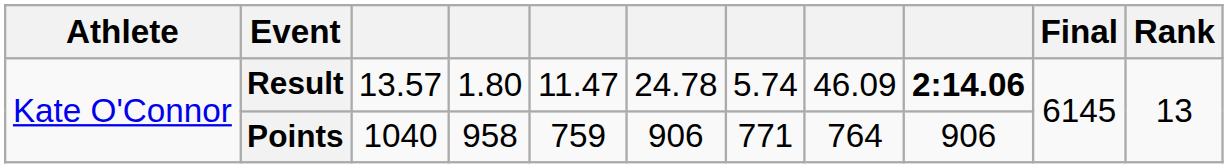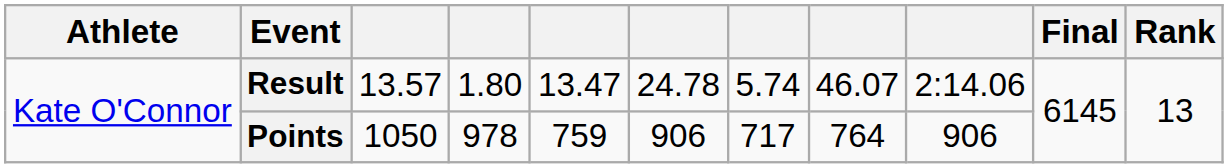 <table class=wikitable style=font-size:90%>
 <tr>
 <th>Athlete</th>
 <th>Event</th>
 <th></th>
 <th></th>
 <th></th>
 <th></th>
 <th></th>
 <th></th>
 <th></th>
 <th>Final</th>
 <th>Rank</th>
 </tr>
 <tr align=center>
 <td rowspan=2 align=left><a href='#'>Kate O'Connor</a></td>
 <th style=font-size:95%>Result</th>
 <td>13.57</td>
 <td>1.80</td>
-<td>11.47</td>
+<td>13.47</td>
 <td>24.78</td>
 <td>5.74</td>
-<td>46.09</td>
-<td><strong>2:14.06</strong></td>
+<td>46.07</td>
+<td>2:14.06</td>
 <td rowspan=2>6145</td>
 <td rowspan=2>13</td>
 </tr>
 <tr align=center>
 <th style=font-size:95%>Points</th>
-<td>1040</td>
-<td>958</td>
+<td>1050</td>
+<td>978</td>
 <td>759</td>
 <td>906</td>
-<td>771</td>
+<td>717</td>
 <td>764</td>
 <td>906</td>
 </tr>
 </table>
